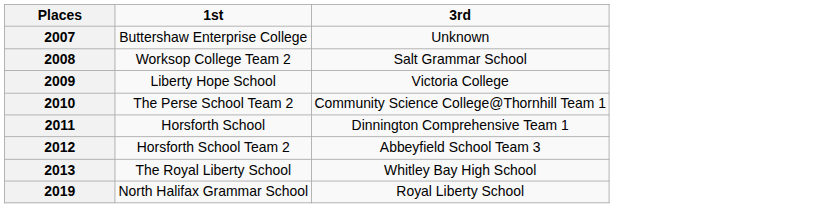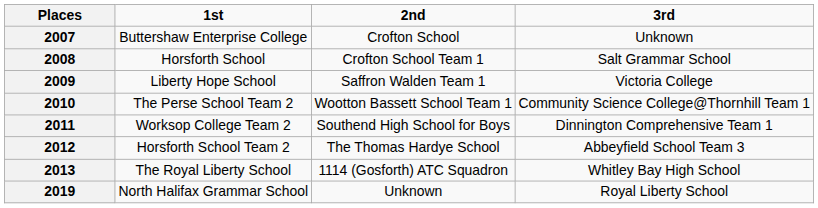 <table class="wikitable" style="text-align:center">
 <tr>
 <th scope="col" style="width:120px;">Places</th>
 <td><strong>1st</strong></td>
+<td><strong>2nd</strong></td>
 <td><strong>3rd</strong></td>
 </tr>
 <tr>
 <th scope="row">2007</th>
 <td>Buttershaw Enterprise College</td>
+<td>Crofton School</td>
 <td>Unknown</td>
 </tr>
 <tr>
 <th scope="row">2008</th>
-<td>Worksop College Team 2</td>
+<td>Horsforth School</td>
+<td>Crofton School Team 1</td>
 <td>Salt Grammar School</td>
 </tr>
 <tr>
 <th scope="row">2009</th>
 <td>Liberty Hope School</td>
+<td>Saffron Walden Team 1</td>
 <td>Victoria College</td>
 </tr>
 <tr>
 <th scope="row">2010</th>
 <td>The Perse School Team 2</td>
+<td>Wootton Bassett School Team 1</td>
 <td>Community Science College@Thornhill Team 1</td>
 </tr>
 <tr>
 <th scope="row">2011</th>
-<td>Horsforth School</td>
+<td>Worksop College Team 2</td>
+<td>Southend High School for Boys</td>
 <td>Dinnington Comprehensive Team 1</td>
 </tr>
 <tr>
 <th scope="row">2012</th>
 <td>Horsforth School Team 2</td>
+<td>The Thomas Hardye School</td>
 <td>Abbeyfield School Team 3</td>
 </tr>
 <tr>
 <th scope="row">2013</th>
 <td>The Royal Liberty School</td>
+<td>1114 (Gosforth) ATC Squadron</td>
 <td>Whitley Bay High School</td>
 </tr>
 <tr>
 <th scope="row">2019</th>
 <td>North Halifax Grammar School</td>
+<td>Unknown</td>
 <td>Royal Liberty School</td>
 </tr>
 </table>
